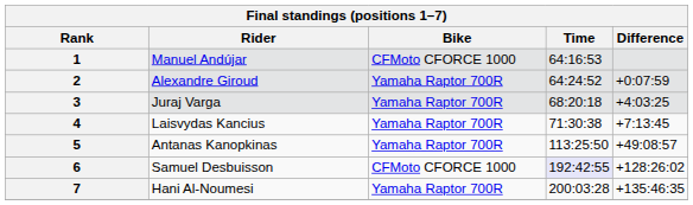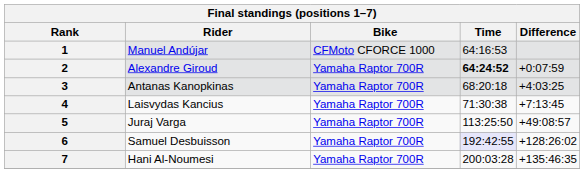 <table class="wikitable" style="width:50em;margin-bottom:0;">
 <tr>
 <th colspan=5>Final standings (positions 1–7)</th>
 </tr>
 <tr>
 <th>Rank</th>
 <th style="width:250px;">Rider</th>
 <th style="width:200px;">Bike</th>
 <th style="width:70px;">Time</th>
 <th style="width:70px;">Difference</th>
 </tr>
 <tr style="background:#e3e4e5;">
 <th>1</th>
 <td> <a href='#'>Manuel Andújar</a></td>
 <td><a href='#'>CFMoto</a> CFORCE 1000</td>
 <td>64:16:53</td>
 <td></td>
 </tr>
 <tr style="background:#e3e4e5;">
 <th>2</th>
 <td> <a href='#'>Alexandre Giroud</a></td>
 <td><a href='#'>Yamaha Raptor 700R</a></td>
-<td>64:24:52</td>
+<td><strong>64:24:52</strong></td>
 <td>+0:07:59</td>
 </tr>
 <tr style="background:#e3e4e5;">
 <th>3</th>
-<td> Juraj Varga</td>
+<td> Antanas Kanopkinas</td>
 <td><a href='#'>Yamaha Raptor 700R</a></td>
 <td>68:20:18</td>
 <td>+4:03:25</td>
 </tr>
 <tr>
 <th>4</th>
 <td> Laisvydas Kancius</td>
 <td><a href='#'>Yamaha Raptor 700R</a></td>
 <td>71:30:38</td>
 <td>+7:13:45</td>
 </tr>
 <tr>
 <th>5</th>
-<td> Antanas Kanopkinas</td>
+<td> Juraj Varga</td>
 <td><a href='#'>Yamaha Raptor 700R</a></td>
 <td>113:25:50</td>
 <td>+49:08:57</td>
 </tr>
 <tr>
 <th>6</th>
 <td> Samuel Desbuisson</td>
-<td><a href='#'>CFMoto</a> CFORCE 1000</td>
+<td><a href='#'>Yamaha Raptor 700R</a></td>
 <td style="background: lavender;">192:42:55</td>
 <td>+128:26:02</td>
 </tr>
 <tr>
 <th>7</th>
 <td> Hani Al-Noumesi</td>
 <td><a href='#'>Yamaha Raptor 700R</a></td>
 <td>200:03:28</td>
 <td>+135:46:35</td>
 </tr>
 <tr>
 </tr>
 </table>
